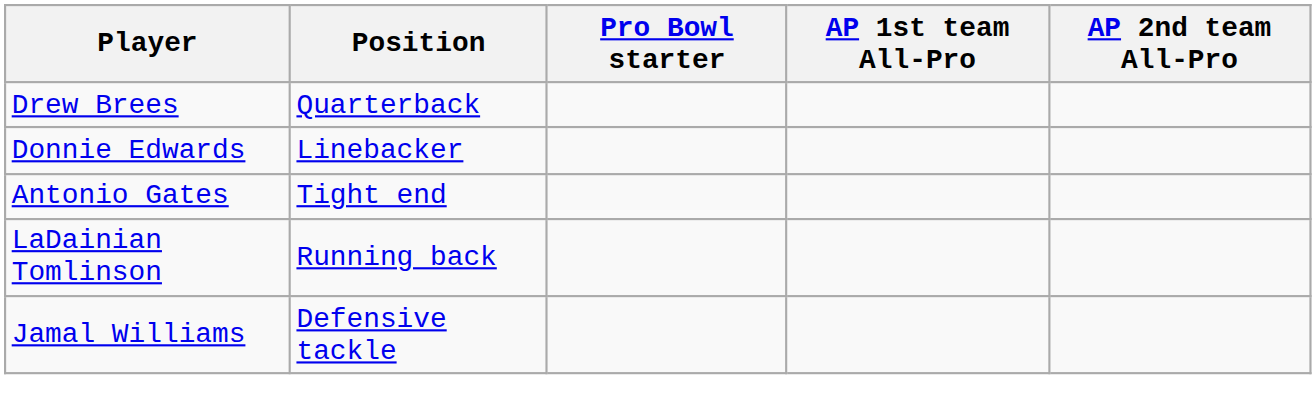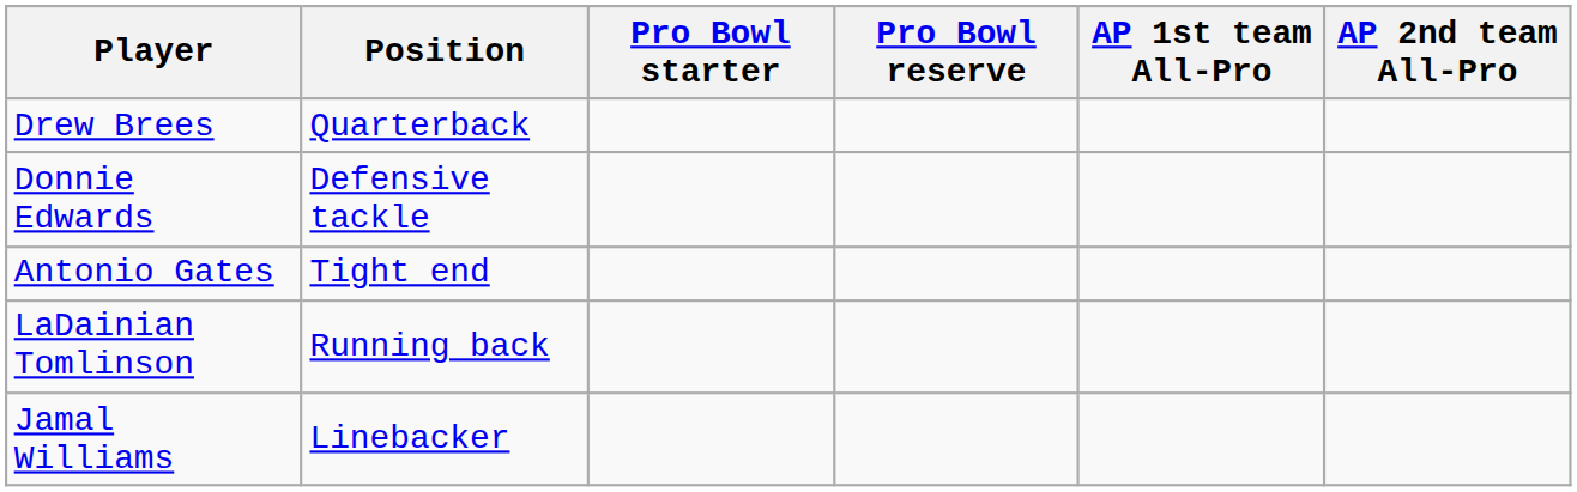 <table class="wikitable">
 <tr>
 <th>Player</th>
 <th>Position</th>
 <th><a href='#'>Pro Bowl</a> starter</th>
+<th><a href='#'>Pro Bowl</a> reserve</th>
 <th><a href='#'>AP</a> 1st team All-Pro</th>
 <th><a href='#'>AP</a> 2nd team All-Pro</th>
 </tr>
 <tr>
 <td><a href='#'>Drew Brees</a></td>
 <td><a href='#'>Quarterback</a></td>
 <td></td>
 <td></td>
 <td></td>
+<td></td>
 </tr>
 <tr>
 <td><a href='#'>Donnie Edwards</a></td>
-<td><a href='#'>Linebacker</a></td>
+<td><a href='#'>Defensive tackle</a></td>
+<td></td>
 <td></td>
 <td></td>
 <td></td>
 </tr>
 <tr>
 <td><a href='#'>Antonio Gates</a></td>
 <td><a href='#'>Tight end</a></td>
 <td></td>
 <td></td>
 <td></td>
+<td></td>
 </tr>
 <tr>
 <td><a href='#'>LaDainian Tomlinson</a></td>
 <td><a href='#'>Running back</a></td>
 <td></td>
 <td></td>
 <td></td>
+<td></td>
 </tr>
 <tr>
 <td><a href='#'>Jamal Williams</a></td>
-<td><a href='#'>Defensive tackle</a></td>
+<td><a href='#'>Linebacker</a></td>
+<td></td>
 <td></td>
 <td></td>
 <td></td>
 </tr>
 </table>
